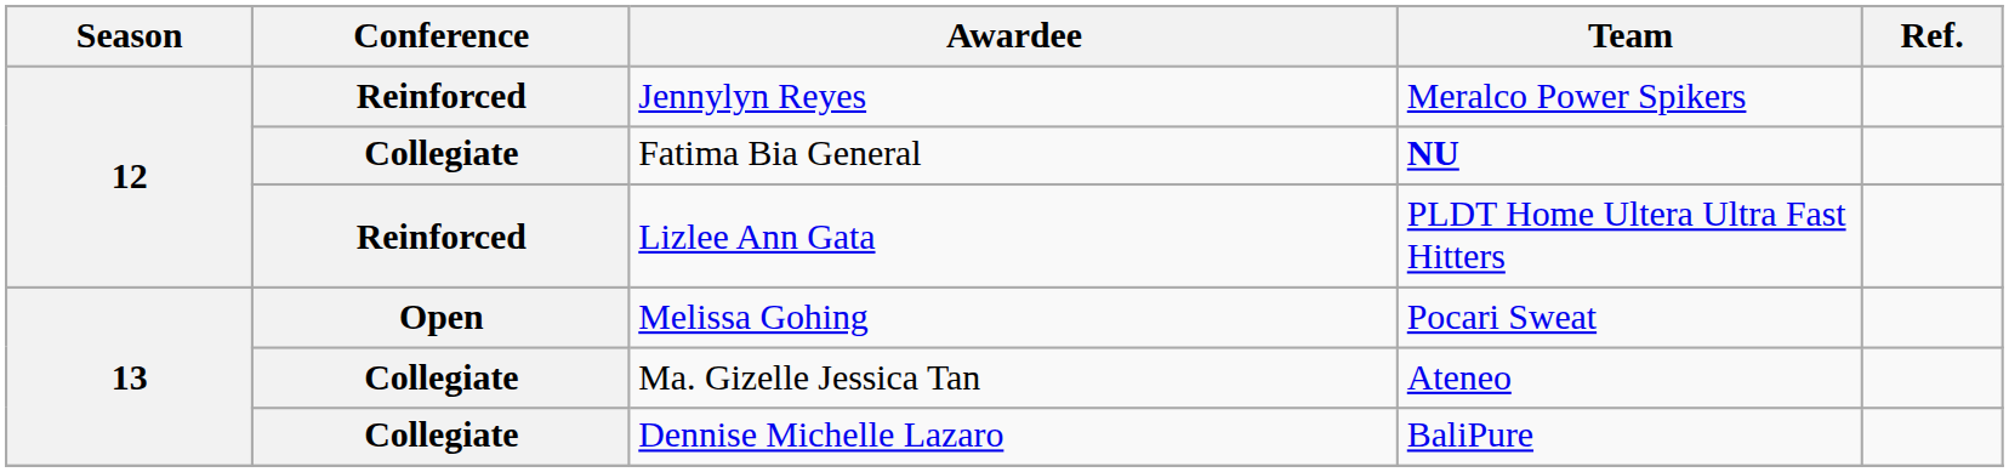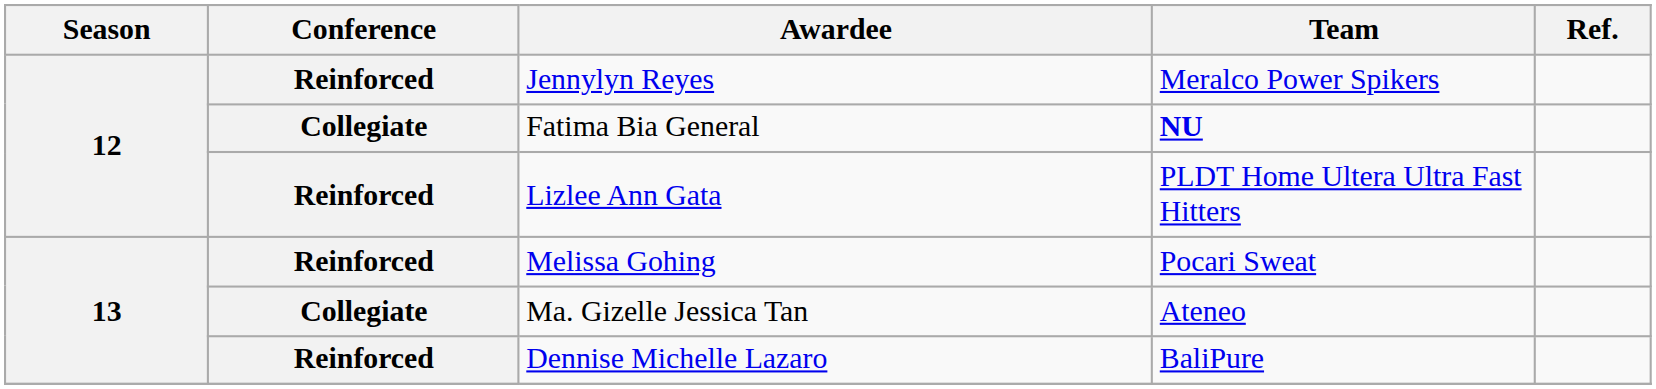 <table class="wikitable" style="font-size:90%; width:90%">
 <tr>
 <th width="50">Season</th>
 <th width="80">Conference</th>
 <th width="170">Awardee</th>
 <th width="100">Team</th>
 <th width="20">Ref.</th>
 </tr>
 <tr>
 <th rowspan="3">12</th>
 <th>Reinforced</th>
 <td> <a href='#'>Jennylyn Reyes</a></td>
 <td> <a href='#'>Meralco Power Spikers</a></td>
 <td></td>
 </tr>
 <tr>
 <th>Collegiate</th>
 <td> Fatima Bia General</td>
 <td><strong> <a href='#'>NU</a></strong></td>
 <td></td>
 </tr>
 <tr>
 <th>Reinforced</th>
 <td> <a href='#'>Lizlee Ann Gata</a></td>
 <td> <a href='#'>PLDT Home Ultera Ultra Fast Hitters</a></td>
 <td></td>
 </tr>
 <tr>
 <th rowspan="3">13</th>
-<th>Open</th>
+<th>Reinforced</th>
 <td> <a href='#'>Melissa Gohing</a></td>
 <td> <a href='#'>Pocari Sweat</a></td>
 <td></td>
 </tr>
 <tr>
 <th>Collegiate</th>
 <td> Ma. Gizelle Jessica Tan</td>
 <td> <a href='#'>Ateneo</a></td>
 <td></td>
 </tr>
 <tr>
-<th>Collegiate</th>
+<th>Reinforced</th>
 <td> <a href='#'>Dennise Michelle Lazaro</a></td>
 <td> <a href='#'>BaliPure</a></td>
 <td></td>
 </tr>
 <tr>
 </tr>
 </table>
